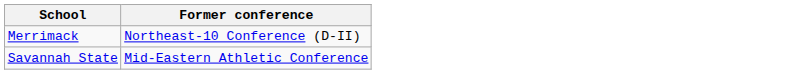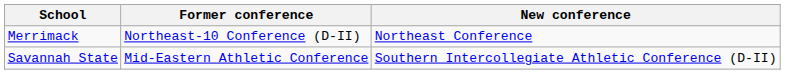 <table class="wikitable source">
 <tr>
 <th>School</th>
 <th>Former conference</th>
+<th>New conference</th>
 </tr>
 <tr>
 <td><a href='#'>Merrimack</a></td>
 <td><a href='#'>Northeast-10 Conference</a> (D-II)</td>
+<td><a href='#'>Northeast Conference</a></td>
 </tr>
 <tr>
 <td><a href='#'>Savannah State</a></td>
 <td><a href='#'>Mid-Eastern Athletic Conference</a></td>
+<td><a href='#'>Southern Intercollegiate Athletic Conference</a> (D-II)</td>
 </tr>
 </table>
